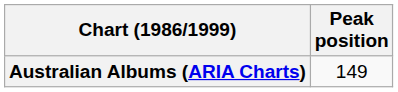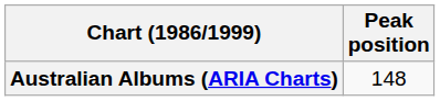 <table class="wikitable sortable plainrowheaders" style="text-align:center">
 <tr>
 <th scope="col">Chart (1986/1999)</th>
 <th scope="col">Peak<br>position</th>
 </tr>
 <tr>
 <th scope="row">Australian Albums (<a href='#'>ARIA Charts</a>) </th>
-<td>149</td>
+<td>148</td>
 </tr>
 </table>
